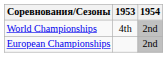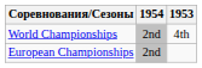 <table class="wikitable">
 <tr>
 <th>Соревнования/Сезоны</th>
+<th>1954</th>
 <th>1953</th>
-<th>1954</th>
 </tr>
 <tr>
 <td><a href='#'>World Championships</a></td>
+<td align="center" bgcolor="silver">2nd</td>
 <td align="center">4th</td>
-<td align="center" bgcolor="silver">2nd</td>
 </tr>
 <tr>
 <td><a href='#'>European Championships</a></td>
+<td align="center" bgcolor="silver">2nd</td>
 <td></td>
-<td align="center" bgcolor="silver">2nd</td>
 </tr>
 </table>
